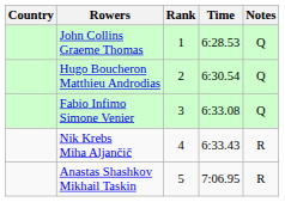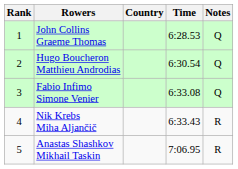 <table class="wikitable" style="text-align:center">
 <tr>
+<th>Rank</th>
+<th>Rowers</th>
 <th>Country</th>
-<th>Rowers</th>
-<th>Rank</th>
 <th>Time</th>
 <th>Notes</th>
 </tr>
 <tr bgcolor=ccffcc>
+<td>1</td>
+<td align="left"><a href='#'>John Collins</a><br><a href='#'>Graeme Thomas</a></td>
 <td align="left"></td>
-<td align="left"><a href='#'>John Collins</a><br><a href='#'>Graeme Thomas</a></td>
-<td>1</td>
 <td>6:28.53</td>
 <td>Q</td>
 </tr>
 <tr bgcolor=ccffcc>
+<td>2</td>
+<td align="left"><a href='#'>Hugo Boucheron</a><br><a href='#'>Matthieu Androdias</a></td>
 <td align="left"></td>
-<td align="left"><a href='#'>Hugo Boucheron</a><br><a href='#'>Matthieu Androdias</a></td>
-<td>2</td>
 <td>6:30.54</td>
 <td>Q</td>
 </tr>
 <tr bgcolor=ccffcc>
+<td>3</td>
+<td align="left"><a href='#'>Fabio Infimo</a><br><a href='#'>Simone Venier</a></td>
 <td align="left"></td>
-<td align="left"><a href='#'>Fabio Infimo</a><br><a href='#'>Simone Venier</a></td>
-<td>3</td>
 <td>6:33.08</td>
 <td>Q</td>
 </tr>
 <tr>
+<td>4</td>
+<td align="left"><a href='#'>Nik Krebs</a><br><a href='#'>Miha Aljančič</a></td>
 <td align="left"></td>
-<td align="left"><a href='#'>Nik Krebs</a><br><a href='#'>Miha Aljančič</a></td>
-<td>4</td>
 <td>6:33.43</td>
 <td>R</td>
 </tr>
 <tr>
+<td>5</td>
+<td align="left"><a href='#'>Anastas Shashkov</a><br><a href='#'>Mikhail Taskin</a></td>
 <td align="left"></td>
-<td align="left"><a href='#'>Anastas Shashkov</a><br><a href='#'>Mikhail Taskin</a></td>
-<td>5</td>
 <td>7:06.95</td>
 <td>R</td>
 </tr>
 </table>
